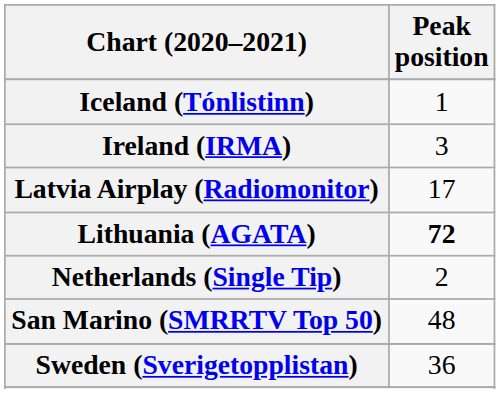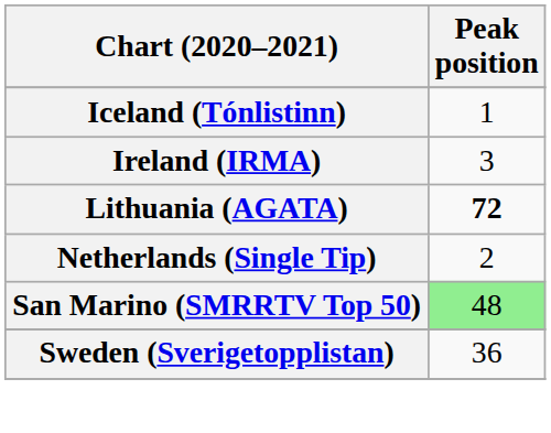 <table class="wikitable sortable plainrowheaders" style="text-align:center">
 <tr>
 <th scope="col">Chart (2020–2021)</th>
 <th scope="col">Peak<br>position</th>
 </tr>
 <tr>
 </tr>
 <tr>
 <th scope="row">Iceland (<a href='#'>Tónlistinn</a>)</th>
 <td>1</td>
 </tr>
 <tr>
 <th scope="row">Ireland (<a href='#'>IRMA</a>)</th>
 <td>3</td>
 </tr>
 <tr>
-<th scope="row">Latvia Airplay (<a href='#'>Radiomonitor</a>)</th>
-<td>17</td>
-</tr>
-<tr>
 <th scope="row">Lithuania (<a href='#'>AGATA</a>)</th>
 <td><strong>72</strong></td>
 </tr>
 <tr>
 <th scope="row">Netherlands (<a href='#'>Single Tip</a>)</th>
 <td>2</td>
 </tr>
 <tr>
 <th scope="row">San Marino (<a href='#'>SMRRTV Top 50</a>)</th>
-<td>48</td>
+<td style="background: lightgreen;">48</td>
 </tr>
 <tr>
 </tr>
 <tr>
 <th scope="row">Sweden (<a href='#'>Sverigetopplistan</a>)</th>
 <td>36</td>
 </tr>
 <tr>
 </tr>
 <tr>
 </tr>
 </table>
